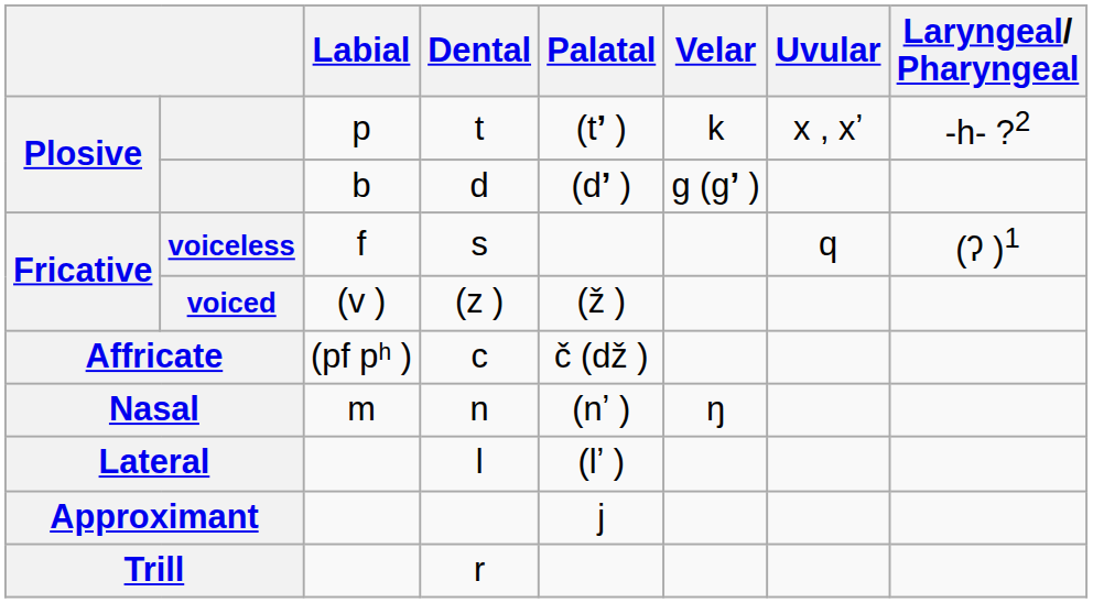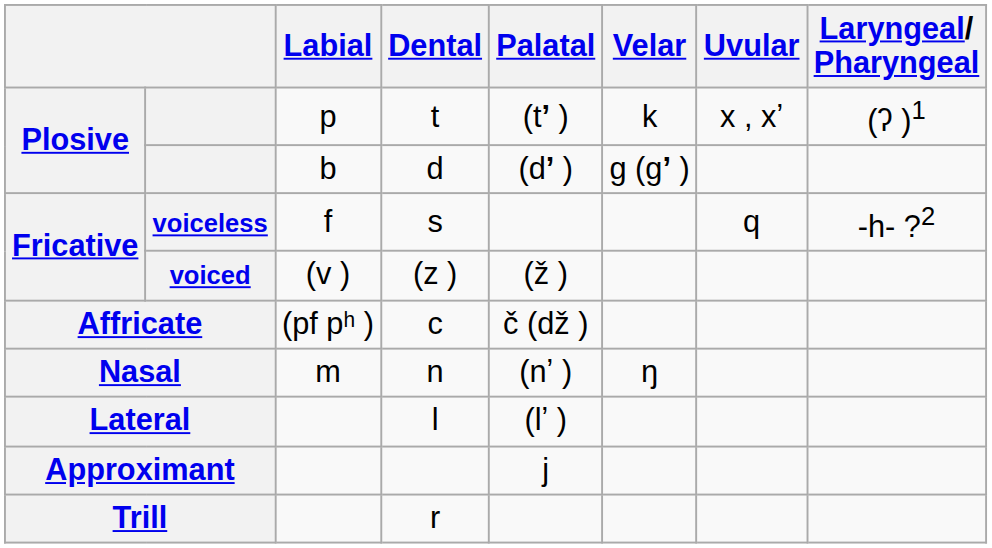 <table class="wikitable" border="1" style="text-align:center;">
 <tr>
 <th colspan="2"></th>
 <th><a href='#'>Labial</a></th>
 <th><a href='#'>Dental</a></th>
 <th><a href='#'>Palatal</a></th>
 <th><a href='#'>Velar</a></th>
 <th><a href='#'>Uvular</a></th>
 <th><a href='#'>Laryngeal</a>/<br><a href='#'>Pharyngeal</a></th>
 </tr>
 <tr>
 <th rowspan="2"><a href='#'>Plosive</a></th>
 <th></th>
 <td>p </td>
 <td>t </td>
 <td>(t<strong>ʼ</strong> )</td>
 <td>k </td>
 <td>x , xʼ </td>
-<td>-h- ?<sup>2</sup></td>
+<td>(ʔ )<sup>1</sup></td>
 </tr>
 <tr>
 <th></th>
 <td>b </td>
 <td>d </td>
 <td>(d<strong>ʼ</strong> )</td>
 <td>g  (g<strong>ʼ</strong> )</td>
 <td></td>
 <td></td>
 </tr>
 <tr>
 <th rowspan="2"><a href='#'>Fricative</a></th>
 <th><a href='#'><small>voiceless</small></a></th>
 <td>f </td>
 <td>s </td>
 <td></td>
 <td></td>
 <td>q </td>
-<td>(ʔ )<sup>1</sup></td>
+<td>-h- ?<sup>2</sup></td>
 </tr>
 <tr>
 <th><a href='#'><small>voiced</small></a></th>
 <td>(v )</td>
 <td>(z )</td>
 <td>(ž )</td>
 <td></td>
 <td></td>
 <td></td>
 </tr>
 <tr>
 <th colspan="2"><a href='#'>Affricate</a></th>
 <td>(pf  pʰ )</td>
 <td>c </td>
 <td>č  (dž )</td>
 <td></td>
 <td></td>
 <td></td>
 </tr>
 <tr>
 <th colspan="2"><a href='#'>Nasal</a></th>
 <td>m </td>
 <td>n </td>
 <td>(nʼ )</td>
 <td>ŋ </td>
 <td></td>
 <td></td>
 </tr>
 <tr>
 <th colspan="2"><a href='#'>Lateral</a></th>
 <td></td>
 <td>l </td>
 <td>(lʼ )</td>
 <td></td>
 <td></td>
 <td></td>
 </tr>
 <tr>
 <th colspan="2"><a href='#'>Approximant</a></th>
 <td></td>
 <td></td>
 <td>j </td>
 <td></td>
 <td></td>
 <td></td>
 </tr>
 <tr>
 <th colspan="2"><a href='#'>Trill</a></th>
 <td></td>
 <td>r </td>
 <td></td>
 <td></td>
 <td></td>
 <td></td>
 </tr>
 </table>
